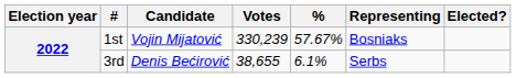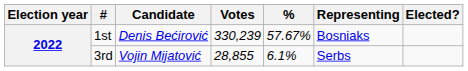 <table class="wikitable">
 <tr>
 <th>Election year</th>
 <th>#</th>
 <th>Candidate</th>
 <th>Votes</th>
 <th>%</th>
 <th>Representing</th>
 <th>Elected?</th>
 </tr>
 <tr>
 <th rowspan="2"><a href='#'>2022</a></th>
 <td>1st</td>
-<td><em><a href='#'>Vojin Mijatović</a></em></td>
+<td><em><a href='#'>Denis Bećirović</a></em></td>
 <td><em>330,239</em></td>
 <td><em>57.67%</em></td>
 <td><a href='#'>Bosniaks</a></td>
 <td></td>
 </tr>
 <tr>
 <td>3rd</td>
-<td><em><a href='#'>Denis Bećirović</a></em></td>
-<td><em>38,655</em></td>
+<td><em><a href='#'>Vojin Mijatović</a></em></td>
+<td><em>28,855</em></td>
 <td><em>6.1%</em></td>
 <td><a href='#'>Serbs</a></td>
 <td></td>
 </tr>
 </table>
